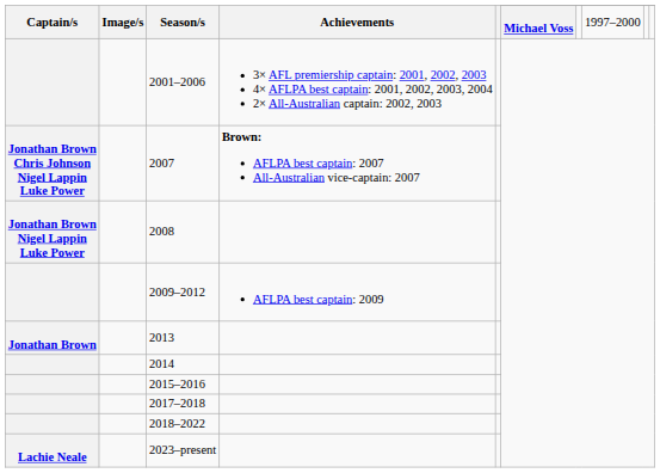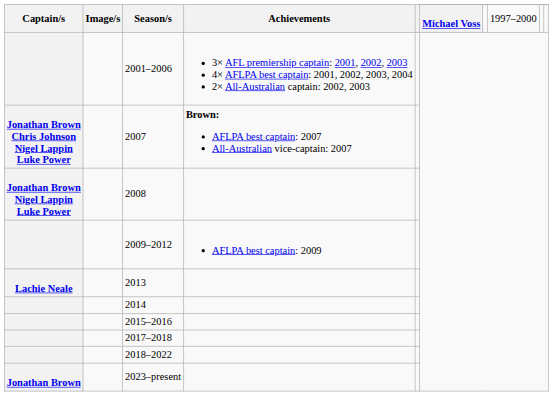 <table class="wikitable plainrowheaders sortable" style="text-align:left">
 <tr>
 <th scope="col" rowspan=2>Captain/s</th>
 <th scope="col" class="unsortable" rowspan=2>Image/s</th>
 <th scope="col" rowspan=2>Season/s</th>
 <th scope="col" class="unsortable" rowspan=2>Achievements</th>
 <th scope="col" class="unsortable" rowspan=2></th>
 </tr>
 <tr>
 <th scope="row"><br><a href='#'>Michael Voss</a></th>
 <td align=center></td>
 <td>1997–2000</td>
 <td></td>
 <td style="text-align:center;"></td>
 </tr>
 <tr>
 <th scope="row"></th>
 <td align=center></td>
 <td>2001–2006</td>
 <td><br><ul><li>3× <a href='#'>AFL premiership captain</a>: <a href='#'>2001</a>, <a href='#'>2002</a>, <a href='#'>2003</a></li><li>4× <a href='#'>AFLPA best captain</a>: 2001, 2002, 2003, 2004</li><li>2× <a href='#'>All-Australian</a> captain: 2002, 2003</li></ul></td>
 <td style="text-align:center;"></td>
 </tr>
 <tr>
 <th scope="row"><br><a href='#'>Jonathan Brown</a><br><a href='#'>Chris Johnson</a><br><a href='#'>Nigel Lappin</a><br><a href='#'>Luke Power</a></th>
 <td align=center><br></td>
 <td>2007</td>
 <td><strong>Brown:</strong><br><ul><li><a href='#'>AFLPA best captain</a>: 2007</li><li><a href='#'>All-Australian</a> vice-captain: 2007</li></ul></td>
 <td style="text-align:center;"></td>
 </tr>
 <tr>
 <th scope="row"><br><a href='#'>Jonathan Brown</a><br><a href='#'>Nigel Lappin</a><br><a href='#'>Luke Power</a></th>
 <td align=center><br></td>
 <td>2008</td>
 <td></td>
 <td style="text-align:center;"></td>
 </tr>
 <tr>
 <th scope="row"></th>
 <td align=center></td>
 <td>2009–2012</td>
 <td><br><ul><li><a href='#'>AFLPA best captain</a>: 2009</li></ul></td>
 <td style="text-align:center;"></td>
 </tr>
 <tr>
-<th scope="row"><br><a href='#'>Jonathan Brown</a></th>
+<th scope="row"><br><a href='#'>Lachie Neale</a></th>
 <td align=center></td>
 <td>2013</td>
 <td></td>
 <td style="text-align:center;"></td>
 </tr>
 <tr>
 <th scope="row"></th>
 <td align=center></td>
 <td align="left">2014</td>
 <td></td>
 <td style="text-align:center;"></td>
 </tr>
 <tr>
 <th scope="row"></th>
 <td align=center></td>
 <td align="left">2015–2016</td>
 <td></td>
 <td style="text-align:center;"></td>
 </tr>
 <tr>
 <th scope="row"></th>
 <td align=center></td>
 <td align="left">2017–2018</td>
 <td></td>
 <td style="text-align:center;"></td>
 </tr>
 <tr>
 <th scope="row"></th>
 <td align=center></td>
 <td align="left">2018–2022</td>
 <td></td>
 <td style="text-align:center;"></td>
 </tr>
 <tr>
-<th scope="row"><br><a href='#'>Lachie Neale</a></th>
+<th scope="row"><br><a href='#'>Jonathan Brown</a></th>
 <td align=center></td>
 <td align="left">2023–present</td>
 <td></td>
 <td style="text-align:center;"></td>
 </tr>
 </table>
